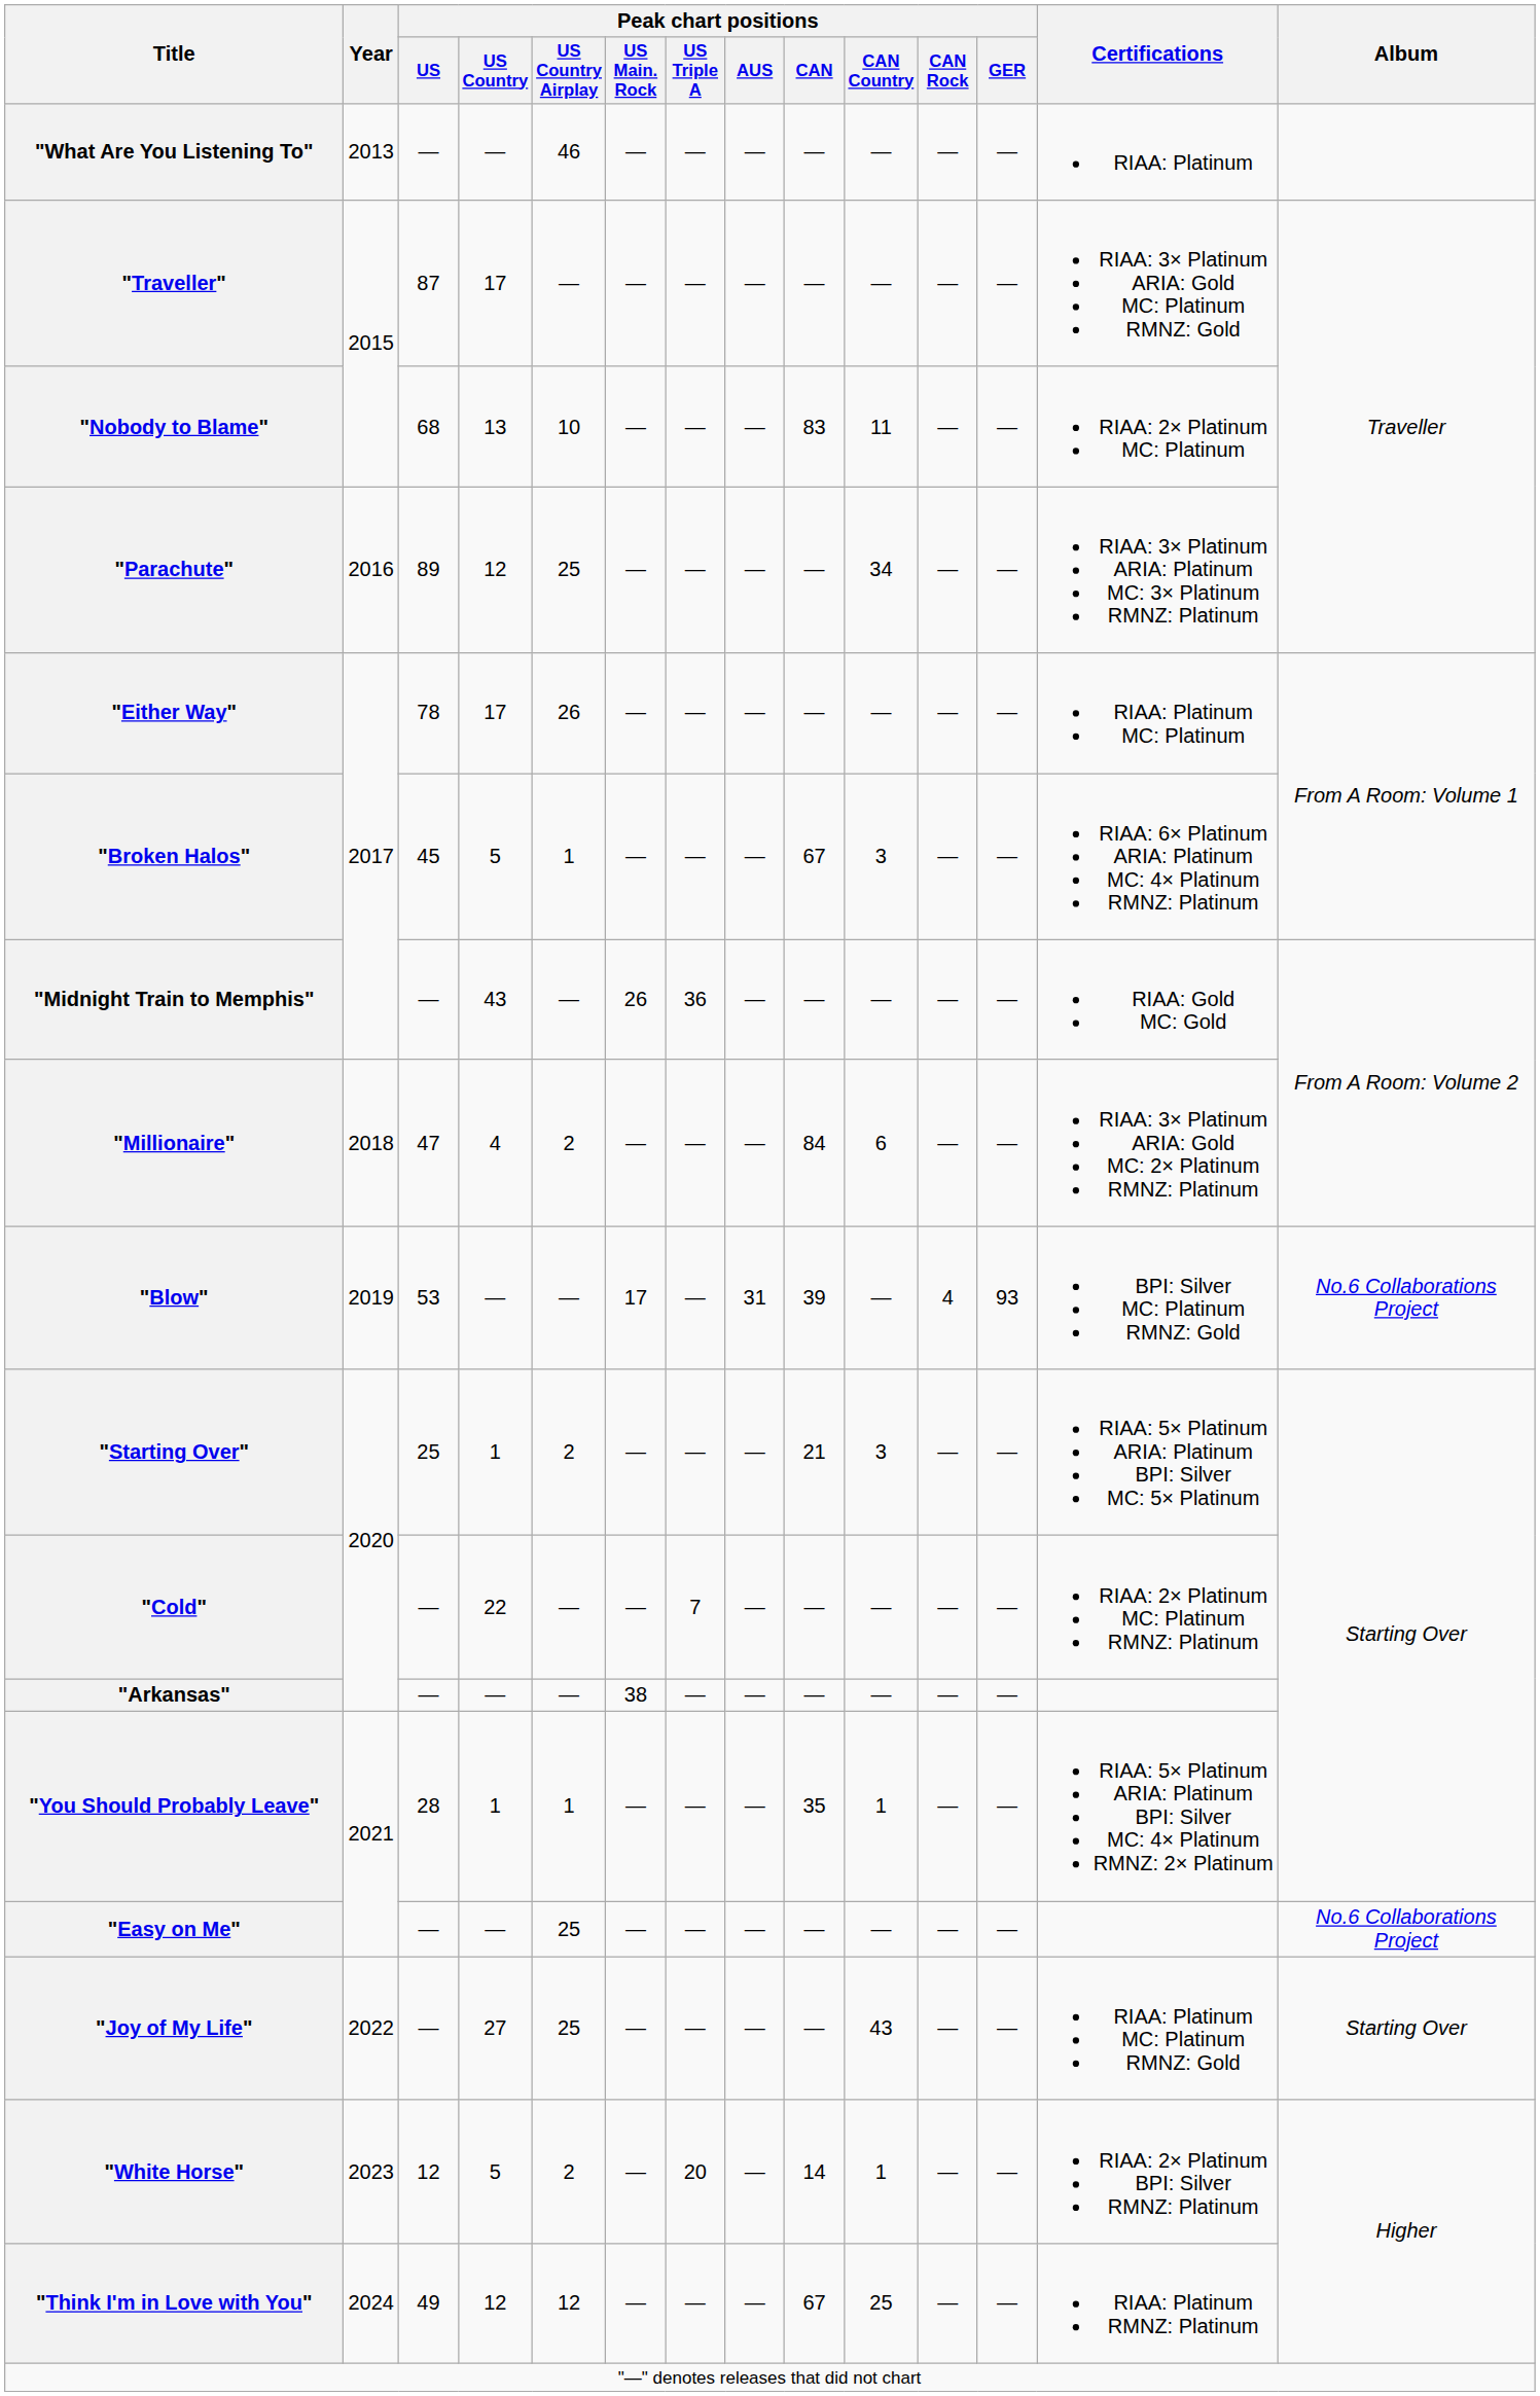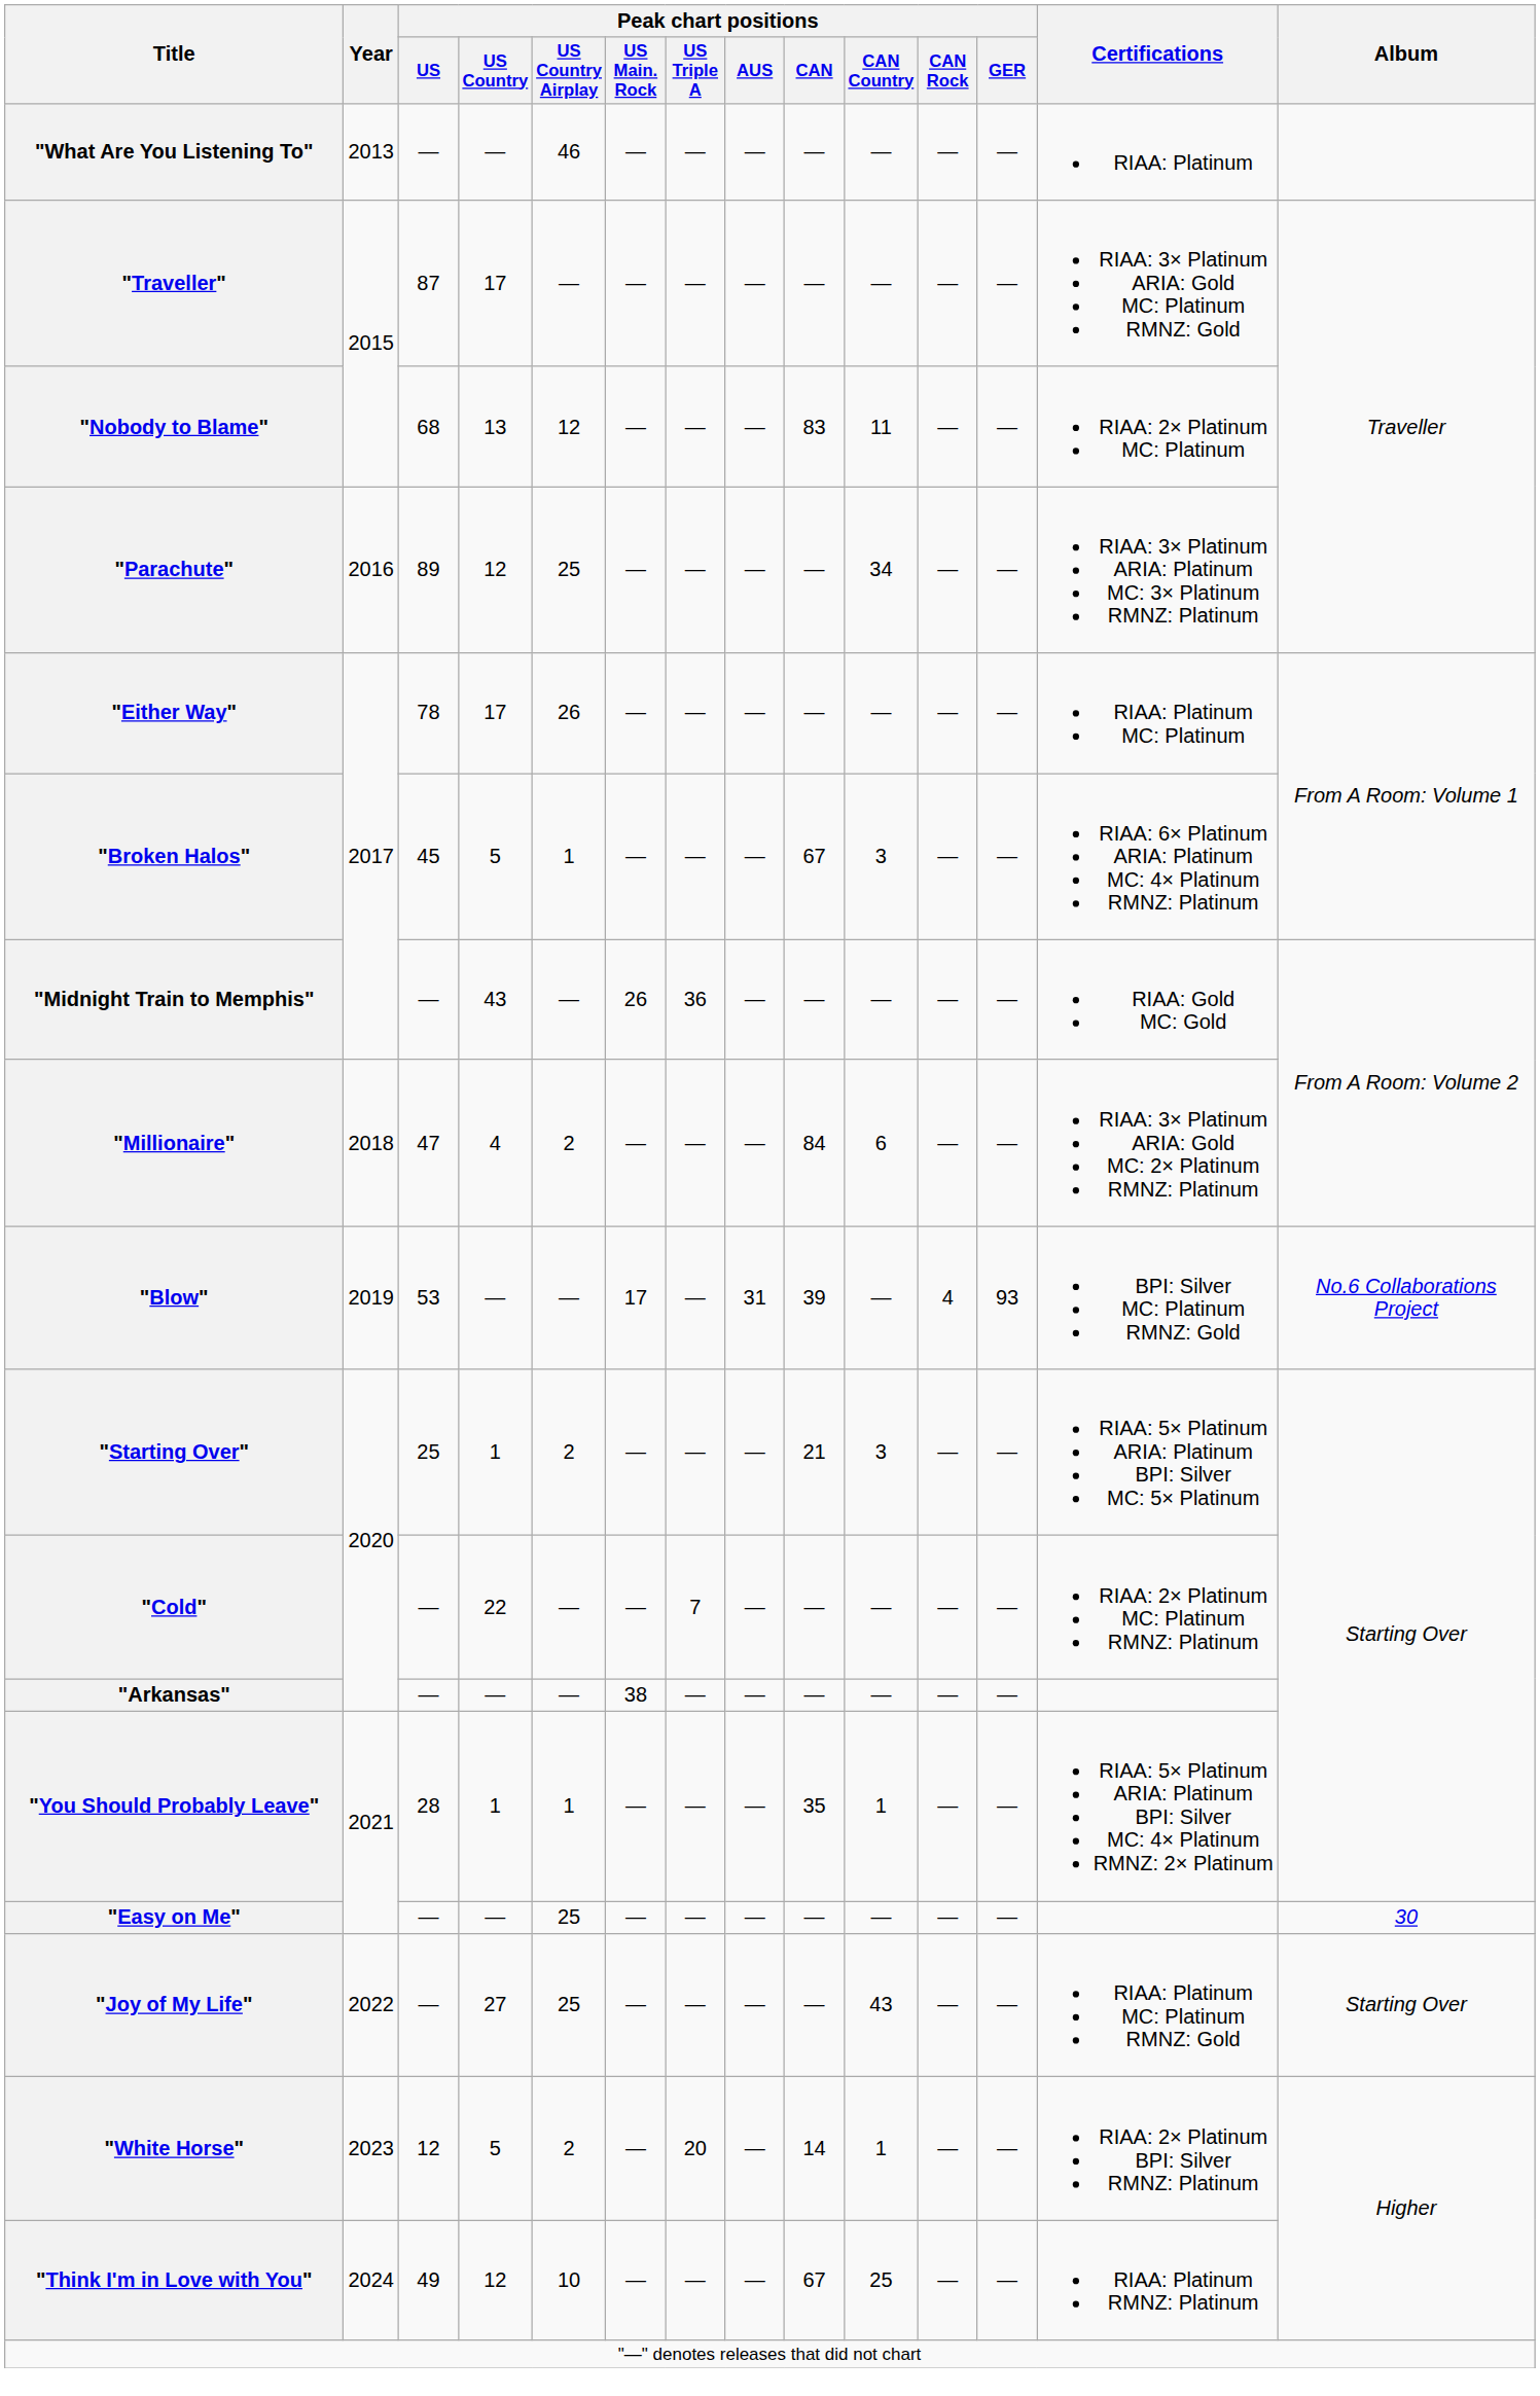 <table class="wikitable plainrowheaders" style="text-align:center;">
 <tr>
 <th scope="col" rowspan="2" style="width:16em;">Title</th>
 <th scope="col" rowspan="2">Year</th>
 <th scope="col" colspan="10">Peak chart positions</th>
 <th scope="col" rowspan="2"><a href='#'>Certifications</a></th>
 <th scope="col" rowspan="2" style="width:12em;">Album</th>
 </tr>
 <tr style="font-size:smaller;">
 <th scope="col" width="40"><a href='#'>US</a><br></th>
 <th scope="col" width="40"><a href='#'>US Country</a><br></th>
 <th scope="col" width="40"><a href='#'>US Country Airplay</a><br></th>
 <th scope="col" width="40"><a href='#'>US Main. Rock</a><br></th>
 <th scope="col" width="40"><a href='#'>US Triple A</a><br></th>
 <th scope="col" width="40"><a href='#'>AUS</a><br></th>
 <th scope="col" width="40"><a href='#'>CAN</a><br></th>
 <th scope="col" width="40"><a href='#'>CAN Country</a><br></th>
 <th scope="col" width="40"><a href='#'>CAN Rock</a><br></th>
 <th scope="col" width="40"><a href='#'>GER</a><br></th>
 </tr>
 <tr>
 <th scope="row">"What Are You Listening To"</th>
 <td>2013</td>
 <td>—</td>
 <td>—</td>
 <td>46</td>
 <td>—</td>
 <td>—</td>
 <td>—</td>
 <td>—</td>
 <td>—</td>
 <td>—</td>
 <td>—</td>
 <td><br><ul><li>RIAA: Platinum</li></ul></td>
 <td></td>
 </tr>
 <tr>
 <th scope="row">"<a href='#'>Traveller</a>"</th>
 <td rowspan="2">2015</td>
 <td>87</td>
 <td>17</td>
 <td>—</td>
 <td>—</td>
 <td>—</td>
 <td>—</td>
 <td>—</td>
 <td>—</td>
 <td>—</td>
 <td>—</td>
 <td><br><ul><li>RIAA: 3× Platinum</li><li>ARIA: Gold</li><li>MC: Platinum</li><li>RMNZ: Gold</li></ul></td>
 <td rowspan="3"><em>Traveller</em></td>
 </tr>
 <tr>
 <th scope="row">"<a href='#'>Nobody to Blame</a>"</th>
 <td>68</td>
 <td>13</td>
-<td>10</td>
+<td>12</td>
 <td>—</td>
 <td>—</td>
 <td>—</td>
 <td>83</td>
 <td>11</td>
 <td>—</td>
 <td>—</td>
 <td><br><ul><li>RIAA: 2× Platinum</li><li>MC: Platinum</li></ul></td>
 </tr>
 <tr>
 <th scope="row">"<a href='#'>Parachute</a>"</th>
 <td>2016</td>
 <td>89</td>
 <td>12</td>
 <td>25</td>
 <td>—</td>
 <td>—</td>
 <td>—</td>
 <td>—</td>
 <td>34</td>
 <td>—</td>
 <td>—</td>
 <td><br><ul><li>RIAA: 3× Platinum</li><li>ARIA: Platinum</li><li>MC: 3× Platinum</li><li>RMNZ: Platinum</li></ul></td>
 </tr>
 <tr>
 <th scope="row">"<a href='#'>Either Way</a>"</th>
 <td rowspan=3>2017</td>
 <td>78</td>
 <td>17</td>
 <td>26</td>
 <td>—</td>
 <td>—</td>
 <td>—</td>
 <td>—</td>
 <td>—</td>
 <td>—</td>
 <td>—</td>
 <td><br><ul><li>RIAA: Platinum</li><li>MC: Platinum</li></ul></td>
 <td rowspan=2><em>From A Room: Volume 1</em></td>
 </tr>
 <tr>
 <th scope="row">"<a href='#'>Broken Halos</a>"</th>
 <td>45</td>
 <td>5</td>
 <td>1</td>
 <td>—</td>
 <td>—</td>
 <td>—</td>
 <td>67</td>
 <td>3</td>
 <td>—</td>
 <td>—</td>
 <td><br><ul><li>RIAA: 6× Platinum</li><li>ARIA: Platinum</li><li>MC: 4× Platinum</li><li>RMNZ: Platinum</li></ul></td>
 </tr>
 <tr>
 <th scope="row">"Midnight Train to Memphis"</th>
 <td>—</td>
 <td>43</td>
 <td>—</td>
 <td>26</td>
 <td>36</td>
 <td>—</td>
 <td>—</td>
 <td>—</td>
 <td>—</td>
 <td>—</td>
 <td><br><ul><li>RIAA: Gold</li><li>MC: Gold</li></ul></td>
 <td rowspan=2><em>From A Room: Volume 2</em></td>
 </tr>
 <tr>
 <th scope="row">"<a href='#'>Millionaire</a>"</th>
 <td>2018</td>
 <td>47</td>
 <td>4</td>
 <td>2</td>
 <td>—</td>
 <td>—</td>
 <td>—</td>
 <td>84</td>
 <td>6</td>
 <td>—</td>
 <td>—</td>
 <td><br><ul><li>RIAA: 3× Platinum</li><li>ARIA: Gold</li><li>MC: 2× Platinum</li><li>RMNZ: Platinum</li></ul></td>
 </tr>
 <tr>
 <th scope="row">"<a href='#'>Blow</a>"<br></th>
 <td>2019</td>
 <td>53</td>
 <td>—</td>
 <td>—</td>
 <td>17</td>
 <td>—</td>
 <td>31</td>
 <td>39</td>
 <td>—</td>
 <td>4</td>
 <td>93</td>
 <td><br><ul><li>BPI: Silver</li><li>MC: Platinum</li><li>RMNZ: Gold</li></ul></td>
 <td><em><a href='#'>No.6 Collaborations Project</a></em></td>
 </tr>
 <tr>
 <th scope="row">"<a href='#'>Starting Over</a>"</th>
 <td rowspan=3>2020</td>
 <td>25</td>
 <td>1</td>
 <td>2</td>
 <td>—</td>
 <td>—</td>
 <td>—</td>
 <td>21</td>
 <td>3</td>
 <td>—</td>
 <td>—</td>
 <td><br><ul><li>RIAA: 5× Platinum</li><li>ARIA: Platinum</li><li>BPI: Silver</li><li>MC: 5× Platinum</li></ul></td>
 <td rowspan=4><em>Starting Over</em></td>
 </tr>
 <tr>
 <th scope="row">"<a href='#'>Cold</a>"</th>
 <td>—</td>
 <td>22</td>
 <td>—</td>
 <td>—</td>
 <td>7</td>
 <td>—</td>
 <td>—</td>
 <td>—</td>
 <td>—</td>
 <td>—</td>
 <td><br><ul><li>RIAA: 2× Platinum</li><li>MC: Platinum</li><li>RMNZ: Platinum</li></ul></td>
 </tr>
 <tr>
 <th scope="row">"Arkansas"</th>
 <td>—</td>
 <td>—</td>
 <td>—</td>
 <td>38</td>
 <td>—</td>
 <td>—</td>
 <td>—</td>
 <td>—</td>
 <td>—</td>
 <td>—</td>
 <td></td>
 </tr>
 <tr>
 <th scope="row">"<a href='#'>You Should Probably Leave</a>"</th>
 <td rowspan="2">2021</td>
 <td>28</td>
 <td>1</td>
 <td>1</td>
 <td>—</td>
 <td>—</td>
 <td>—</td>
 <td>35</td>
 <td>1</td>
 <td>—</td>
 <td>—</td>
 <td><br><ul><li>RIAA: 5× Platinum</li><li>ARIA: Platinum</li><li>BPI: Silver</li><li>MC: 4× Platinum</li><li>RMNZ: 2× Platinum</li></ul></td>
 </tr>
 <tr>
 <th scope="row">"<a href='#'>Easy on Me</a>"<br></th>
 <td>—</td>
 <td>—</td>
 <td>25</td>
 <td>—</td>
 <td>—</td>
 <td>—</td>
 <td>—</td>
 <td>—</td>
 <td>—</td>
 <td>—</td>
 <td></td>
-<td><em><a href='#'>No.6 Collaborations Project</a></em></td>
+<td><em><a href='#'>30</a></em></td>
 </tr>
 <tr>
 <th scope="row">"<a href='#'>Joy of My Life</a>"</th>
 <td>2022</td>
 <td>—</td>
 <td>27</td>
 <td>25</td>
 <td>—</td>
 <td>—</td>
 <td>—</td>
 <td>—</td>
 <td>43</td>
 <td>—</td>
 <td>—</td>
 <td><br><ul><li>RIAA: Platinum</li><li>MC: Platinum</li><li>RMNZ: Gold</li></ul></td>
 <td><em>Starting Over</em></td>
 </tr>
 <tr>
 <th scope="row">"<a href='#'>White Horse</a>"</th>
 <td>2023</td>
 <td>12</td>
 <td>5</td>
 <td>2</td>
 <td>—</td>
 <td>20</td>
 <td>—</td>
 <td>14</td>
 <td>1</td>
 <td>—</td>
 <td>—</td>
 <td><br><ul><li>RIAA: 2× Platinum</li><li>BPI: Silver</li><li>RMNZ: Platinum</li></ul></td>
 <td rowspan="2"><em>Higher</em></td>
 </tr>
 <tr>
 <th scope="row">"<a href='#'>Think I'm in Love with You</a>"</th>
 <td>2024</td>
 <td>49</td>
 <td>12</td>
-<td>12</td>
+<td>10</td>
 <td>—</td>
 <td>—</td>
 <td>—</td>
 <td>67</td>
 <td>25</td>
 <td>—</td>
 <td>—</td>
 <td><br><ul><li>RIAA: Platinum</li><li>RMNZ: Platinum</li></ul></td>
 </tr>
 <tr>
 <td colspan="14" style="font-size:85%">"—" denotes releases that did not chart</td>
 </tr>
 </table>
